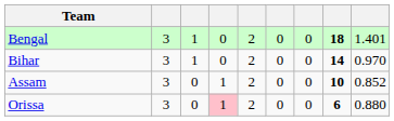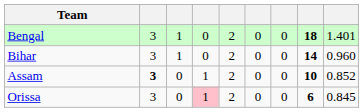 <table class="wikitable" style="text-align:center">
 <tr>
 <th style="width:160px">Team</th>
 <th style="width:25px"></th>
 <th style="width:25px"></th>
 <th style="width:25px"></th>
 <th style="width:25px"></th>
 <th style="width:25px"></th>
 <th style="width:25px"></th>
 <th style="width:25px"></th>
 <th style="width:25px;"></th>
 </tr>
 <tr style="background:#cfc;">
 <td style="text-align:left"><a href='#'>Bengal</a></td>
 <td>3</td>
 <td>1</td>
 <td>0</td>
 <td>2</td>
 <td>0</td>
 <td>0</td>
 <td><strong>18</strong></td>
 <td>1.401</td>
 </tr>
 <tr>
 <td style="text-align:left"><a href='#'>Bihar</a></td>
 <td>3</td>
 <td>1</td>
 <td>0</td>
 <td>2</td>
 <td>0</td>
 <td>0</td>
 <td><strong>14</strong></td>
-<td>0.970</td>
+<td>0.960</td>
 </tr>
 <tr>
 <td style="text-align:left"><a href='#'>Assam</a></td>
-<td>3</td>
+<td><strong>3</strong></td>
 <td>0</td>
 <td>1</td>
 <td>2</td>
 <td>0</td>
 <td>0</td>
 <td><strong>10</strong></td>
 <td>0.852</td>
 </tr>
 <tr>
 <td style="text-align:left"><a href='#'>Orissa</a></td>
 <td>3</td>
 <td>0</td>
 <td style="background: pink;">1</td>
 <td>2</td>
 <td>0</td>
 <td>0</td>
 <td><strong>6</strong></td>
-<td>0.880</td>
+<td>0.845</td>
 </tr>
 </table>
